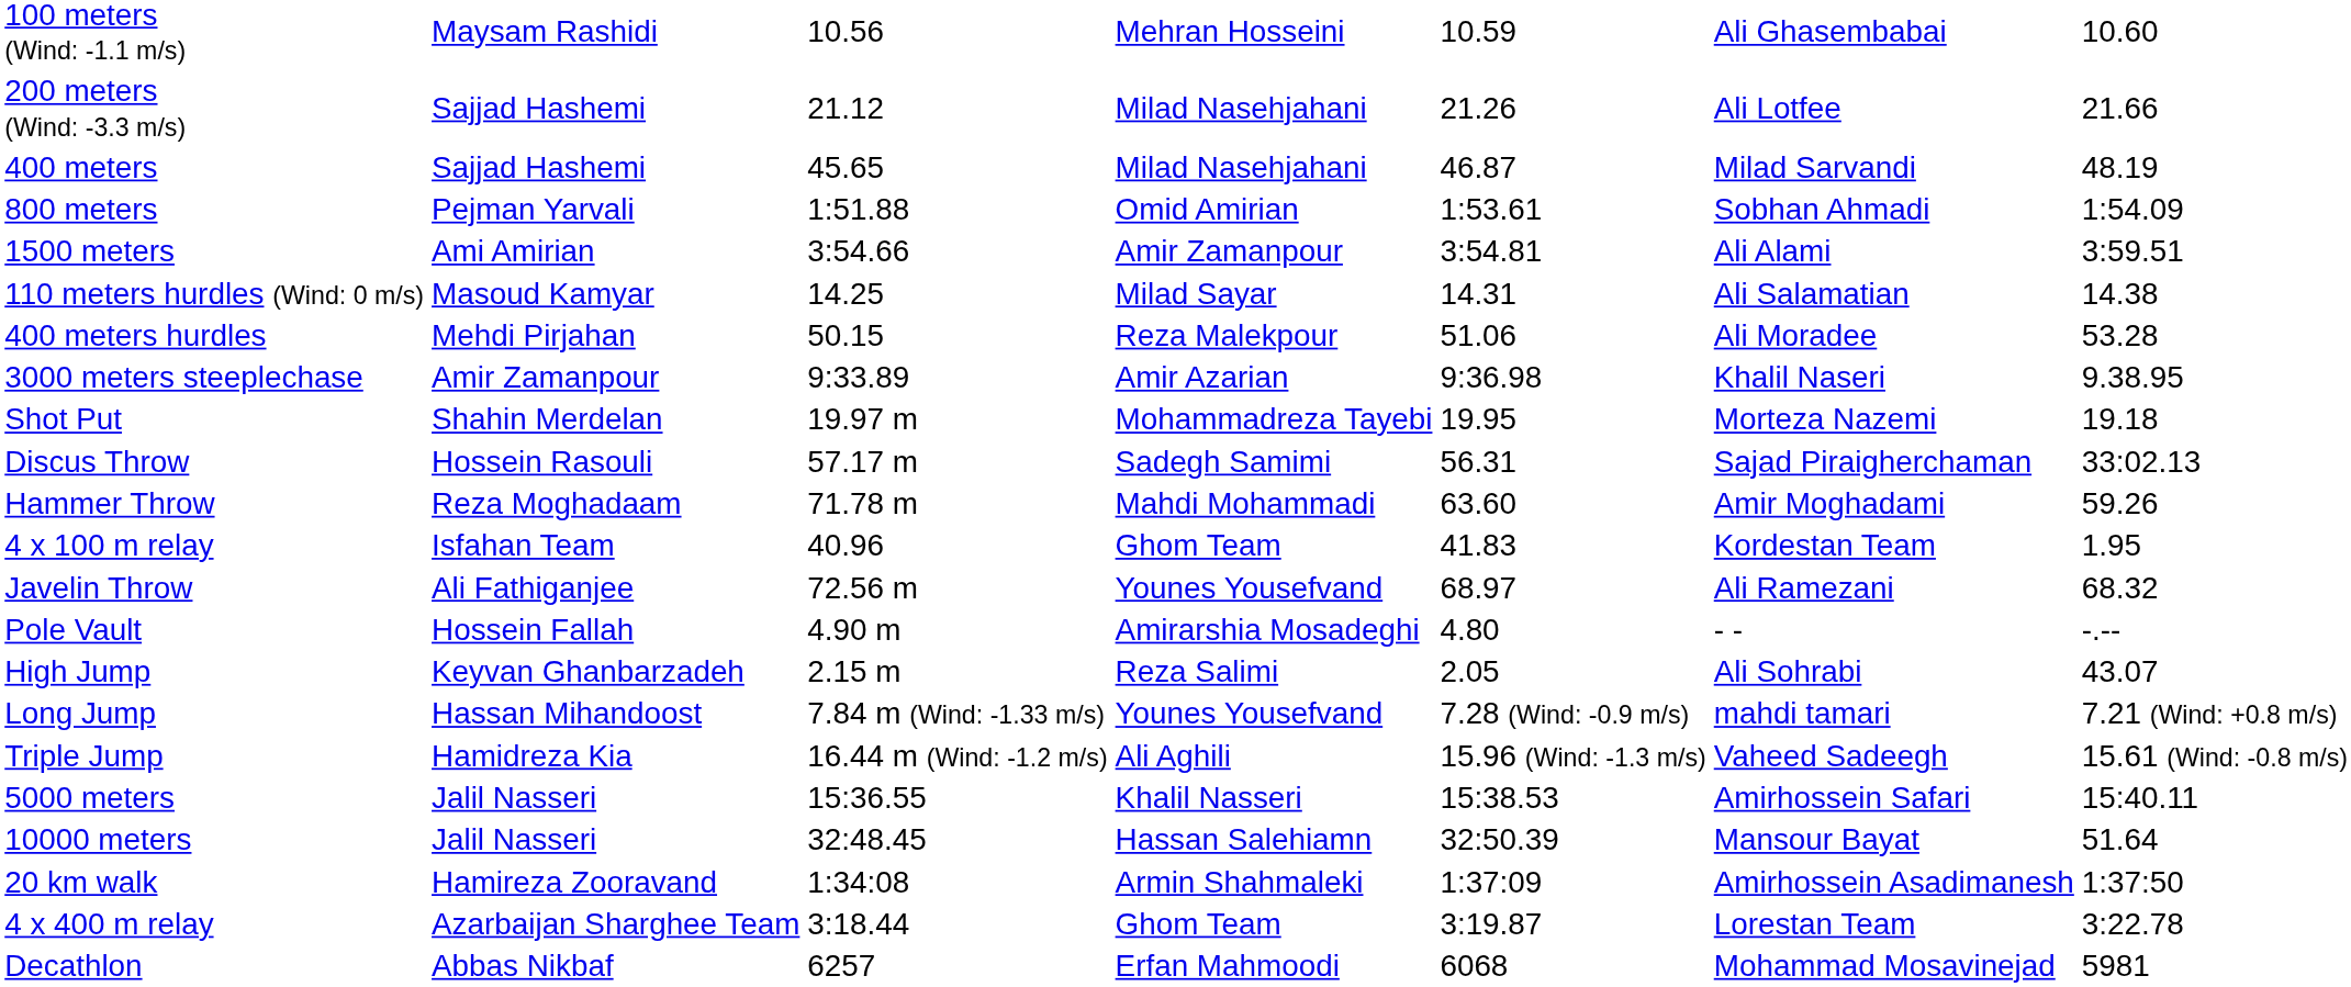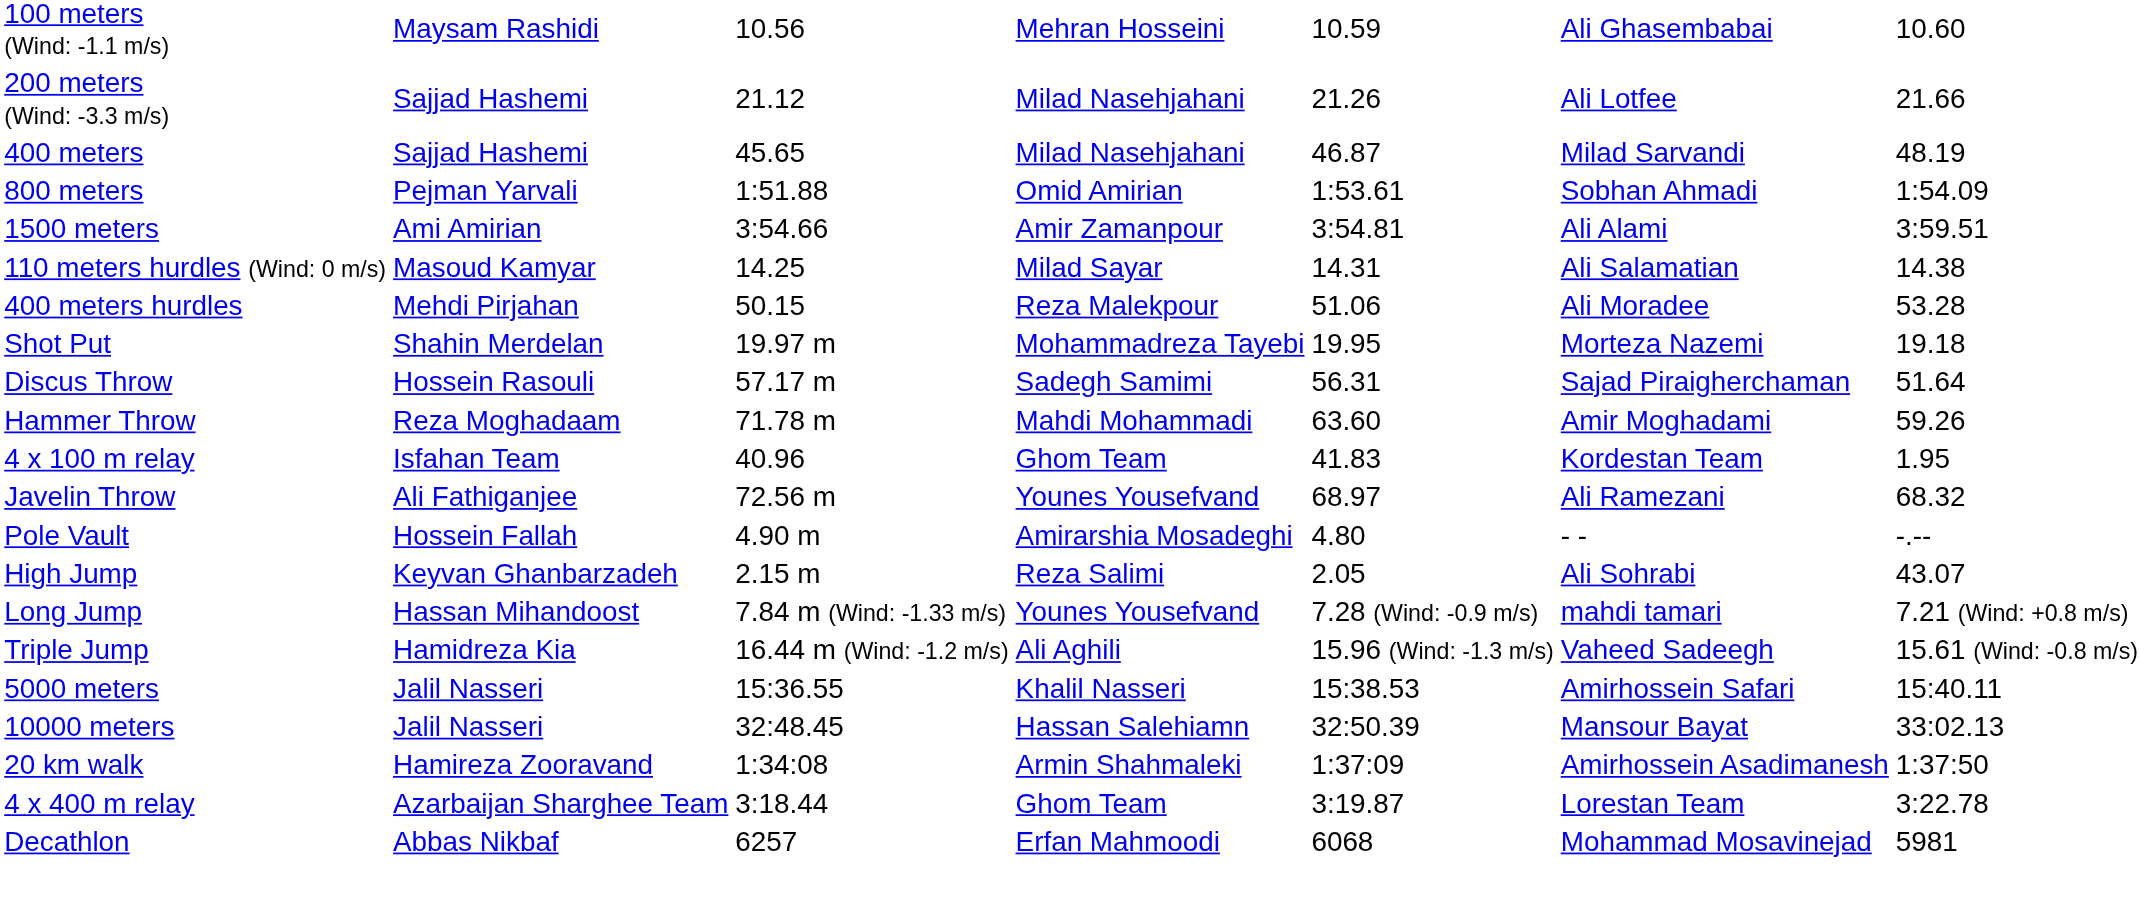 <table>
 <tr>
 <td><a href='#'>100 meters</a><br> <small>(Wind: -1.1 m/s)</small></td>
 <td><a href='#'>Maysam Rashidi</a></td>
 <td>10.56</td>
 <td><a href='#'>Mehran Hosseini</a></td>
 <td>10.59</td>
 <td><a href='#'>Ali Ghasembabai</a></td>
 <td>10.60</td>
 </tr>
 <tr>
 <td><a href='#'>200 meters</a><br> <small>(Wind: -3.3 m/s)</small></td>
 <td><a href='#'>Sajjad Hashemi</a></td>
 <td>21.12</td>
 <td><a href='#'>Milad Nasehjahani</a></td>
 <td>21.26</td>
 <td><a href='#'>Ali Lotfee</a></td>
 <td>21.66</td>
 </tr>
 <tr>
 <td><a href='#'>400 meters</a></td>
 <td><a href='#'>Sajjad Hashemi</a></td>
 <td>45.65</td>
 <td><a href='#'>Milad Nasehjahani</a></td>
 <td>46.87</td>
 <td><a href='#'>Milad Sarvandi</a></td>
 <td>48.19</td>
 </tr>
 <tr>
 <td><a href='#'>800 meters</a></td>
 <td><a href='#'>Pejman Yarvali</a></td>
 <td>1:51.88</td>
 <td><a href='#'>Omid Amirian</a></td>
 <td>1:53.61</td>
 <td><a href='#'>Sobhan Ahmadi</a></td>
 <td>1:54.09</td>
 </tr>
 <tr>
 <td><a href='#'>1500 meters</a></td>
 <td><a href='#'>Ami Amirian</a></td>
 <td>3:54.66</td>
 <td><a href='#'>Amir Zamanpour</a></td>
 <td>3:54.81</td>
 <td><a href='#'>Ali Alami</a></td>
 <td>3:59.51</td>
 </tr>
 <tr>
 <td><a href='#'>110 meters hurdles</a> <small>(Wind: 0 m/s)</small></td>
 <td><a href='#'>Masoud Kamyar</a></td>
 <td>14.25</td>
 <td><a href='#'>Milad Sayar</a></td>
 <td>14.31</td>
 <td><a href='#'>Ali Salamatian</a></td>
 <td>14.38</td>
 </tr>
 <tr>
 <td><a href='#'>400 meters hurdles</a></td>
 <td><a href='#'>Mehdi Pirjahan</a></td>
 <td>50.15</td>
 <td><a href='#'>Reza Malekpour</a></td>
 <td>51.06</td>
 <td><a href='#'>Ali Moradee</a></td>
 <td>53.28</td>
 </tr>
 <tr>
-<td><a href='#'>3000 meters steeplechase</a></td>
-<td><a href='#'>Amir Zamanpour</a></td>
-<td>9:33.89</td>
-<td><a href='#'>Amir Azarian</a></td>
-<td>9:36.98</td>
-<td><a href='#'>Khalil Naseri</a></td>
-<td>9.38.95</td>
-</tr>
-<tr>
 <td><a href='#'>Shot Put</a></td>
 <td><a href='#'>Shahin Merdelan</a></td>
 <td>19.97 m</td>
 <td><a href='#'>Mohammadreza Tayebi</a></td>
 <td>19.95</td>
 <td><a href='#'>Morteza Nazemi</a></td>
 <td>19.18</td>
 </tr>
 <tr>
 <td><a href='#'>Discus Throw</a></td>
 <td><a href='#'>Hossein Rasouli</a></td>
 <td>57.17 m</td>
 <td><a href='#'>Sadegh Samimi</a></td>
 <td>56.31</td>
 <td><a href='#'>Sajad Piraigherchaman</a></td>
-<td>33:02.13</td>
+<td>51.64</td>
 </tr>
 <tr>
 <td><a href='#'>Hammer Throw</a></td>
 <td><a href='#'>Reza Moghadaam</a></td>
 <td>71.78 m</td>
 <td><a href='#'>Mahdi Mohammadi</a></td>
 <td>63.60</td>
 <td><a href='#'>Amir Moghadami</a></td>
 <td>59.26</td>
 </tr>
 <tr>
 <td><a href='#'>4 x 100 m relay</a></td>
 <td><a href='#'>Isfahan Team</a></td>
 <td>40.96</td>
 <td><a href='#'>Ghom Team</a></td>
 <td>41.83</td>
 <td><a href='#'>Kordestan Team</a></td>
 <td>1.95</td>
 </tr>
 <tr>
 <td><a href='#'>Javelin Throw</a></td>
 <td><a href='#'>Ali Fathiganjee</a></td>
 <td>72.56 m</td>
 <td><a href='#'>Younes Yousefvand</a></td>
 <td>68.97</td>
 <td><a href='#'>Ali Ramezani</a></td>
 <td>68.32</td>
 </tr>
 <tr>
 <td><a href='#'>Pole Vault</a></td>
 <td><a href='#'>Hossein Fallah</a></td>
 <td>4.90 m</td>
 <td><a href='#'>Amirarshia Mosadeghi</a></td>
 <td>4.80</td>
 <td>- -</td>
 <td>-.--</td>
 </tr>
 <tr>
 <td><a href='#'>High Jump</a></td>
 <td><a href='#'>Keyvan Ghanbarzadeh</a></td>
 <td>2.15 m</td>
 <td><a href='#'>Reza Salimi</a></td>
 <td>2.05</td>
 <td><a href='#'>Ali Sohrabi</a></td>
 <td>43.07</td>
 </tr>
 <tr>
 <td><a href='#'>Long Jump</a></td>
 <td><a href='#'>Hassan Mihandoost</a></td>
 <td>7.84 m <small>(Wind: -1.33 m/s)</small></td>
 <td><a href='#'>Younes Yousefvand</a></td>
 <td>7.28 <small>(Wind: -0.9 m/s)</small></td>
 <td><a href='#'>mahdi tamari</a></td>
 <td>7.21 <small>(Wind: +0.8 m/s)</small></td>
 </tr>
 <tr>
 <td><a href='#'>Triple Jump</a></td>
 <td><a href='#'>Hamidreza Kia</a></td>
 <td>16.44 m <small>(Wind: -1.2 m/s)</small></td>
 <td><a href='#'>Ali Aghili</a></td>
 <td>15.96 <small>(Wind: -1.3 m/s)</small></td>
 <td><a href='#'>Vaheed Sadeegh</a></td>
 <td>15.61 <small>(Wind: -0.8 m/s)</small></td>
 </tr>
 <tr>
 <td><a href='#'>5000 meters</a></td>
 <td><a href='#'>Jalil Nasseri</a></td>
 <td>15:36.55</td>
 <td><a href='#'>Khalil Nasseri</a></td>
 <td>15:38.53</td>
 <td><a href='#'>Amirhossein Safari</a></td>
 <td>15:40.11</td>
 </tr>
 <tr>
 <td><a href='#'>10000 meters</a></td>
 <td><a href='#'>Jalil Nasseri</a></td>
 <td>32:48.45</td>
 <td><a href='#'>Hassan Salehiamn</a></td>
 <td>32:50.39</td>
 <td><a href='#'>Mansour Bayat</a></td>
-<td>51.64</td>
+<td>33:02.13</td>
 </tr>
 <tr>
 <td><a href='#'>20 km walk</a></td>
 <td><a href='#'>Hamireza Zooravand</a></td>
 <td>1:34:08</td>
 <td><a href='#'>Armin Shahmaleki</a></td>
 <td>1:37:09</td>
 <td><a href='#'>Amirhossein Asadimanesh</a></td>
 <td>1:37:50</td>
 </tr>
 <tr>
 <td><a href='#'>4 x 400 m relay</a></td>
 <td><a href='#'>Azarbaijan Sharghee Team</a></td>
 <td>3:18.44</td>
 <td><a href='#'>Ghom Team</a></td>
 <td>3:19.87</td>
 <td><a href='#'>Lorestan Team</a></td>
 <td>3:22.78</td>
 </tr>
 <tr>
 <td><a href='#'>Decathlon</a></td>
 <td><a href='#'>Abbas Nikbaf</a></td>
 <td>6257</td>
 <td><a href='#'>Erfan Mahmoodi</a></td>
 <td>6068</td>
 <td><a href='#'>Mohammad Mosavinejad</a></td>
 <td>5981</td>
 </tr>
 <tr>
 </tr>
 </table>
